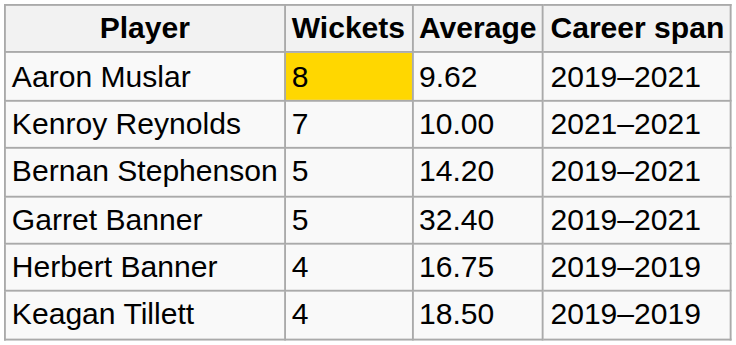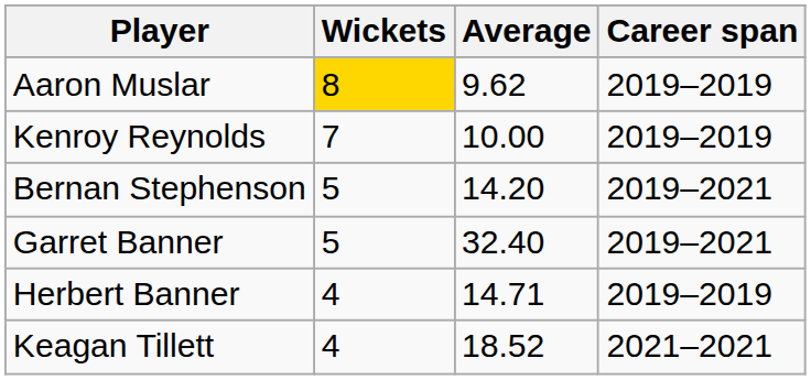 <table class="wikitable">
 <tr>
 <th>Player</th>
 <th>Wickets</th>
 <th>Average</th>
 <th>Career span</th>
 </tr>
 <tr>
 <td>Aaron Muslar</td>
 <td style="background: gold;">8</td>
 <td>9.62</td>
-<td>2019–2021</td>
+<td>2019–2019</td>
 </tr>
 <tr>
 <td>Kenroy Reynolds</td>
 <td>7</td>
 <td>10.00</td>
-<td>2021–2021</td>
+<td>2019–2019</td>
 </tr>
 <tr>
 <td>Bernan Stephenson</td>
 <td>5</td>
 <td>14.20</td>
 <td>2019–2021</td>
 </tr>
 <tr>
 <td>Garret Banner</td>
 <td>5</td>
 <td>32.40</td>
 <td>2019–2021</td>
 </tr>
 <tr>
 <td>Herbert Banner</td>
 <td>4</td>
-<td>16.75</td>
+<td>14.71</td>
 <td>2019–2019</td>
 </tr>
 <tr>
 <td>Keagan Tillett</td>
 <td>4</td>
-<td>18.50</td>
-<td>2019–2019</td>
+<td>18.52</td>
+<td>2021–2021</td>
 </tr>
 </table>
